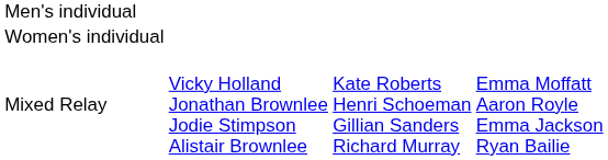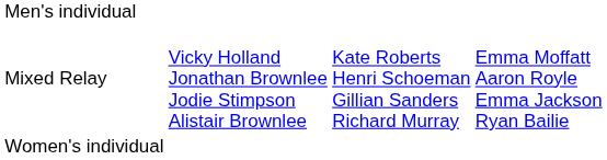 <table>
 <tr>
 <td>Men's individual<br></td>
-<td></td>
-<td></td>
-<td></td>
-</tr>
-<tr>
-<td>Women's individual<br></td>
 <td></td>
 <td></td>
 <td></td>
 </tr>
 <tr>
 <td>Mixed Relay<br></td>
 <td><br><a href='#'>Vicky Holland</a><br><a href='#'>Jonathan Brownlee</a><br><a href='#'>Jodie Stimpson</a><br><a href='#'>Alistair Brownlee</a></td>
 <td><br><a href='#'>Kate Roberts</a><br><a href='#'>Henri Schoeman</a><br><a href='#'>Gillian Sanders</a><br><a href='#'>Richard Murray</a></td>
 <td><br><a href='#'>Emma Moffatt</a><br><a href='#'>Aaron Royle</a><br><a href='#'>Emma Jackson</a><br><a href='#'>Ryan Bailie</a></td>
 </tr>
+<tr>
+<td>Women's individual<br></td>
+<td></td>
+<td></td>
+<td></td>
+</tr>
 </table>
